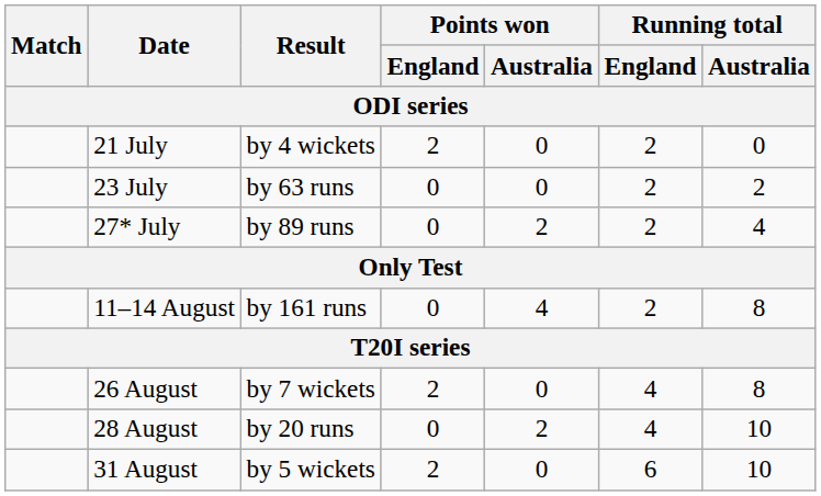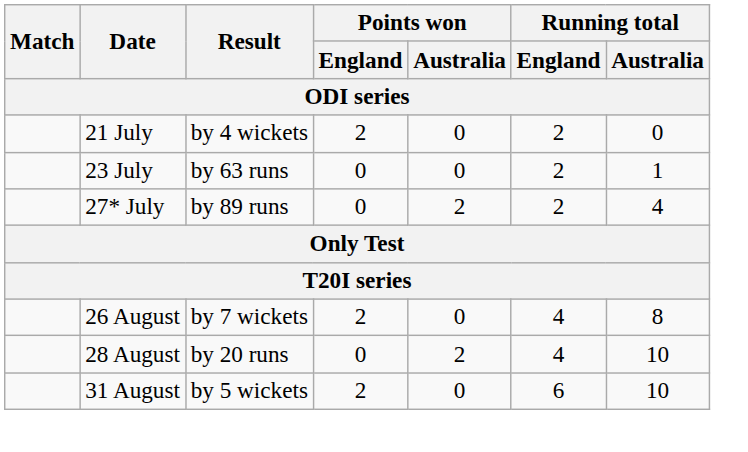 <table class="wikitable" style="text-align:center;">
 <tr>
 <th rowspan="2">Match</th>
 <th rowspan="2">Date</th>
 <th rowspan="2">Result</th>
 <th colspan="2">Points won</th>
 <th colspan="2">Running total</th>
 </tr>
 <tr>
 <th>England</th>
 <th>Australia</th>
 <th>England</th>
 <th>Australia</th>
 </tr>
 <tr>
 <th colspan="7">ODI series</th>
 </tr>
 <tr>
 <td style="text-align:left"></td>
 <td style="text-align:left">21 July</td>
 <td style="text-align:left"> by 4 wickets</td>
 <td>2</td>
 <td>0</td>
 <td>2</td>
 <td>0</td>
 </tr>
 <tr>
 <td style="text-align:left"></td>
 <td style="text-align:left">23 July</td>
 <td style="text-align:left"> by 63 runs</td>
 <td>0</td>
 <td>0</td>
 <td>2</td>
-<td>2</td>
+<td>1</td>
 </tr>
 <tr>
 <td style="text-align:left"></td>
 <td style="text-align:left">27* July</td>
 <td style="text-align:left"> by 89 runs</td>
 <td>0</td>
 <td>2</td>
 <td>2</td>
 <td>4</td>
 </tr>
 <tr>
 <th colspan="7">Only Test</th>
-</tr>
-<tr>
-<td style="text-align:left"></td>
-<td style="text-align:left">11–14 August</td>
-<td style="text-align:left"> by 161 runs</td>
-<td>0</td>
-<td>4</td>
-<td>2</td>
-<td>8</td>
 </tr>
 <tr>
 <th colspan="7">T20I series</th>
 </tr>
 <tr>
 <td style="text-align:left"></td>
 <td style="text-align:left">26 August</td>
 <td style="text-align:left"> by 7 wickets</td>
 <td>2</td>
 <td>0</td>
 <td>4</td>
 <td>8</td>
 </tr>
 <tr>
 <td style="text-align:left"></td>
 <td style="text-align:left">28 August</td>
 <td style="text-align:left"> by 20 runs</td>
 <td>0</td>
 <td>2</td>
 <td>4</td>
 <td>10</td>
 </tr>
 <tr>
 <td style="text-align:left"></td>
 <td style="text-align:left">31 August</td>
 <td style="text-align:left"> by 5 wickets</td>
 <td>2</td>
 <td>0</td>
 <td>6</td>
 <td>10</td>
 </tr>
 </table>
